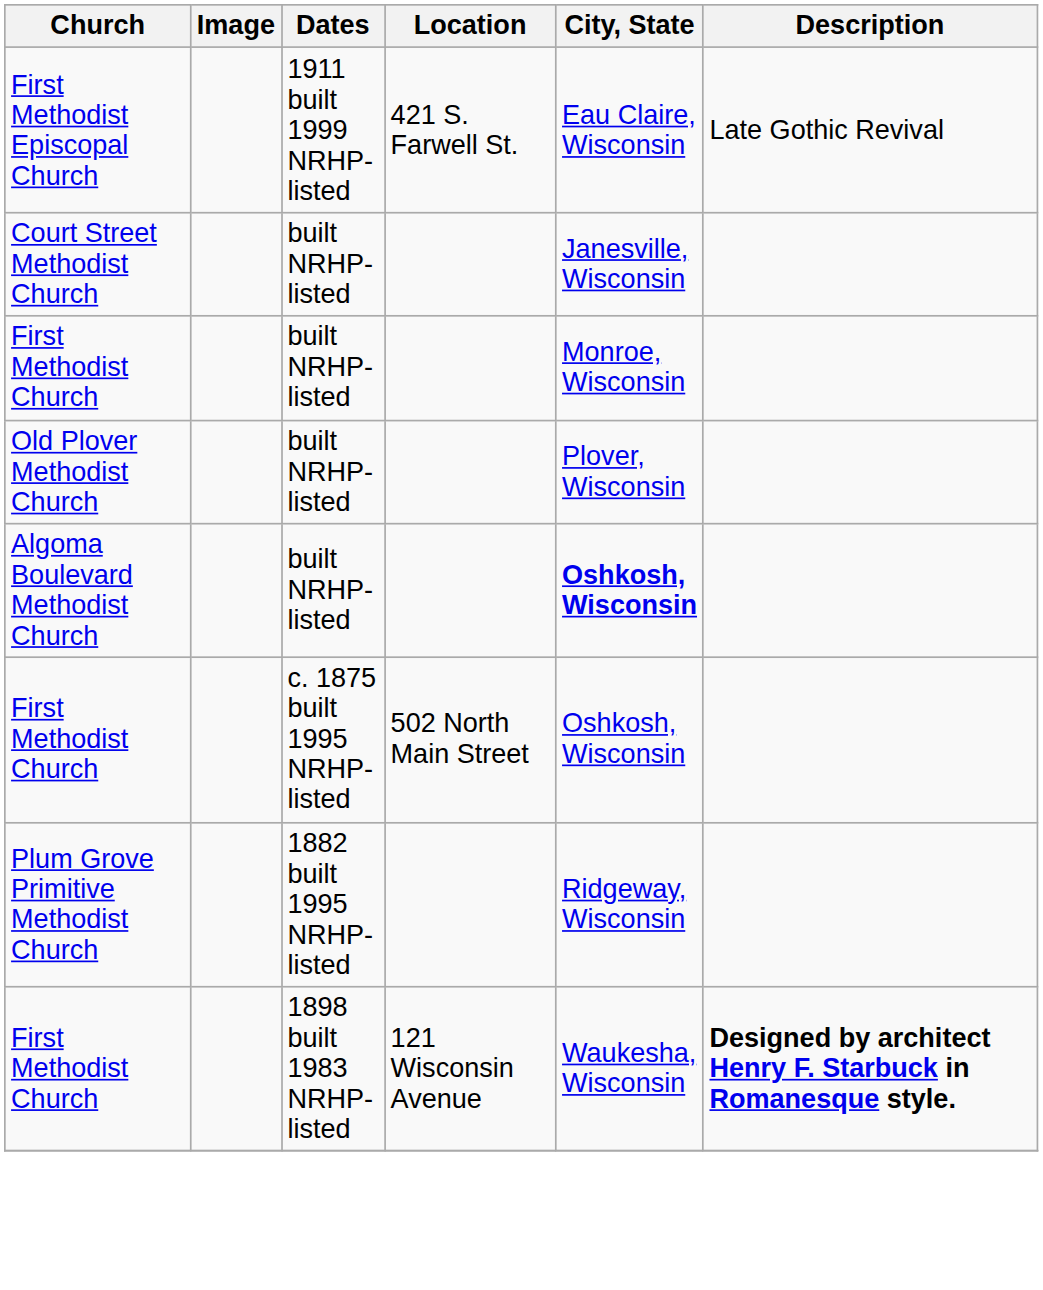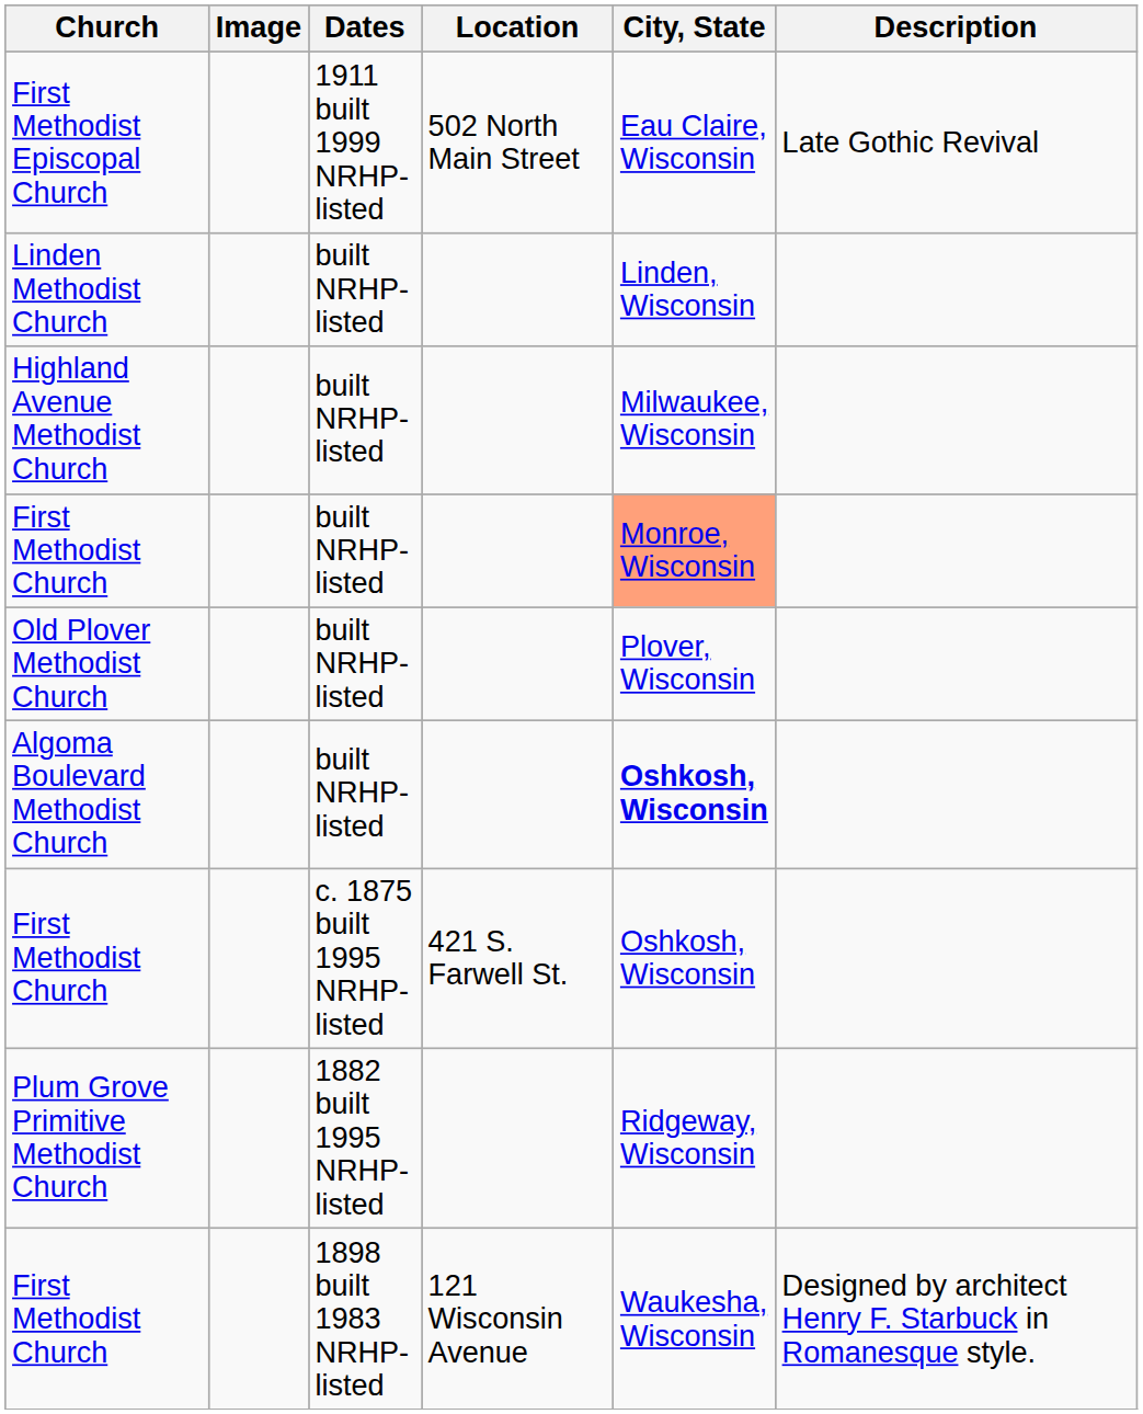 <table class="wikitable sortable" style="width:98%">
 <tr>
 <th style="width:18%;"><strong>Church</strong></th>
 <th style="width:8%;" class="unsortable"><strong>Image</strong></th>
 <th style="width:10%;"><strong>Dates</strong></th>
 <th><strong>Location</strong></th>
 <th style="width:8%;"><strong>City, State</strong></th>
 <th class="unsortable"><strong>Description</strong></th>
 </tr>
 <tr>
 <td><a href='#'>First Methodist Episcopal Church</a></td>
 <td></td>
 <td>1911 built<br>1999 NRHP-listed</td>
-<td>421 S. Farwell St.<br><small></small></td>
+<td>502 North Main Street</td>
 <td><a href='#'>Eau Claire, Wisconsin</a></td>
 <td>Late Gothic Revival</td>
 </tr>
 <tr>
-<td><a href='#'>Court Street Methodist Church</a></td>
+<td><a href='#'>Linden Methodist Church</a></td>
 <td></td>
 <td>built<br> NRHP-listed</td>
 <td></td>
-<td><a href='#'>Janesville, Wisconsin</a></td>
+<td><a href='#'>Linden, Wisconsin</a></td>
+<td></td>
+</tr>
+<tr>
+<td><a href='#'>Highland Avenue Methodist Church</a></td>
+<td></td>
+<td>built<br> NRHP-listed</td>
+<td></td>
+<td><a href='#'>Milwaukee, Wisconsin</a></td>
 <td></td>
 </tr>
 <tr>
 <td><a href='#'>First Methodist Church</a></td>
 <td></td>
 <td>built<br> NRHP-listed</td>
 <td></td>
-<td><a href='#'>Monroe, Wisconsin</a></td>
+<td style="background: lightsalmon;"><a href='#'>Monroe, Wisconsin</a></td>
 <td></td>
 </tr>
 <tr>
 <td><a href='#'>Old Plover Methodist Church</a></td>
 <td></td>
 <td>built<br> NRHP-listed</td>
 <td></td>
 <td><a href='#'>Plover, Wisconsin</a></td>
 <td></td>
 </tr>
 <tr>
 <td><a href='#'>Algoma Boulevard Methodist Church</a></td>
 <td></td>
 <td>built<br> NRHP-listed</td>
 <td></td>
 <td><strong><a href='#'>Oshkosh, Wisconsin</a></strong></td>
 <td></td>
 </tr>
 <tr>
 <td><a href='#'>First Methodist Church</a></td>
 <td></td>
 <td>c. 1875 built<br>1995 NRHP-listed</td>
-<td>502 North Main Street</td>
+<td>421 S. Farwell St.<br><small></small></td>
 <td><a href='#'>Oshkosh, Wisconsin</a></td>
 <td></td>
 </tr>
 <tr>
 <td><a href='#'>Plum Grove Primitive Methodist Church</a></td>
 <td></td>
 <td>1882 built<br>1995 NRHP-listed</td>
 <td></td>
 <td><a href='#'>Ridgeway, Wisconsin</a></td>
 <td></td>
 </tr>
 <tr>
 <td><a href='#'>First Methodist Church</a></td>
 <td></td>
 <td>1898 built<br>1983 NRHP-listed</td>
 <td>121 Wisconsin Avenue</td>
 <td><a href='#'>Waukesha, Wisconsin</a></td>
-<td><strong>Designed by architect <a href='#'>Henry F. Starbuck</a> in <a href='#'>Romanesque</a> style.</strong></td>
+<td>Designed by architect <a href='#'>Henry F. Starbuck</a> in <a href='#'>Romanesque</a> style.</td>
 </tr>
 <tr>
 </tr>
 </table>
